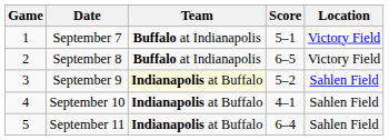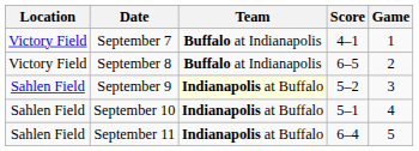 <table class="wikitable" style="text-align:center">
 <tr>
-<th>Game</th>
+<th>Location</th>
 <th>Date</th>
 <th>Team</th>
 <th>Score</th>
-<th>Location</th>
+<th>Game</th>
 </tr>
 <tr>
-<td>1</td>
+<td><a href='#'>Victory Field</a></td>
 <td>September 7</td>
 <td><strong>Buffalo</strong> at Indianapolis</td>
-<td>5–1</td>
-<td><a href='#'>Victory Field</a></td>
+<td>4–1</td>
+<td>1</td>
 </tr>
 <tr>
-<td>2</td>
+<td>Victory Field</td>
 <td>September 8</td>
 <td><strong>Buffalo</strong> at Indianapolis</td>
 <td>6–5</td>
-<td>Victory Field</td>
+<td>2</td>
 </tr>
 <tr>
-<td>3</td>
+<td><a href='#'>Sahlen Field</a></td>
 <td>September 9</td>
 <td style="background: lightyellow;"><strong>Indianapolis</strong> at Buffalo</td>
 <td>5–2</td>
-<td><a href='#'>Sahlen Field</a></td>
+<td>3</td>
 </tr>
 <tr>
-<td>4</td>
+<td>Sahlen Field</td>
 <td>September 10</td>
 <td><strong>Indianapolis</strong> at Buffalo</td>
-<td>4–1</td>
-<td>Sahlen Field</td>
+<td>5–1</td>
+<td>4</td>
 </tr>
 <tr>
-<td>5</td>
+<td>Sahlen Field</td>
 <td>September 11</td>
 <td><strong>Indianapolis</strong> at Buffalo</td>
 <td>6–4</td>
-<td>Sahlen Field</td>
+<td>5</td>
 </tr>
 </table>
